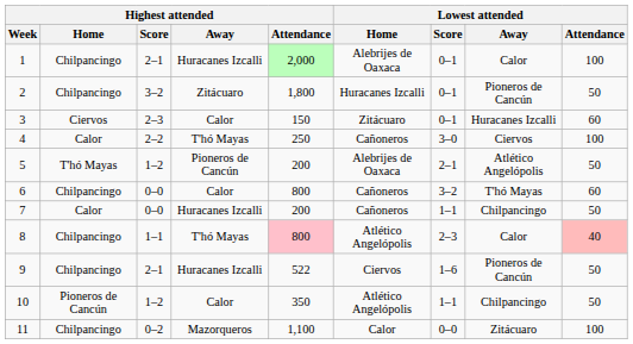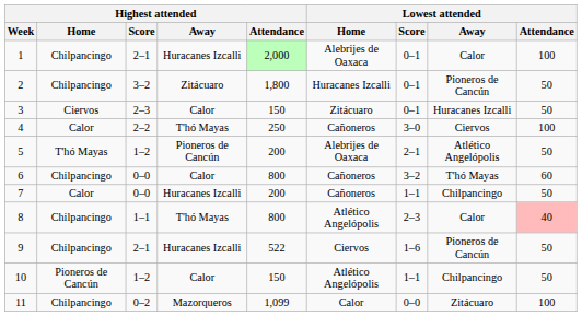 <table class="wikitable" style="text-align:center">
 <tr>
 <th colspan=5>Highest attended</th>
 <th colspan=4>Lowest attended</th>
 </tr>
 <tr>
 <th>Week</th>
 <th class="unsortable" width=120>Home</th>
 <th>Score</th>
 <th class="unsortable" width=120>Away</th>
 <th>Attendance</th>
 <th class="unsortable" width=120>Home</th>
 <th>Score</th>
 <th class="unsortable" width=120>Away</th>
 <th>Attendance</th>
 </tr>
 <tr>
 <td>1</td>
 <td>Chilpancingo</td>
 <td>2–1</td>
 <td>Huracanes Izcalli</td>
 <td bgcolor=BBFFBB>2,000</td>
 <td>Alebrijes de Oaxaca</td>
 <td>0–1</td>
 <td>Calor</td>
 <td>100</td>
 </tr>
 <tr>
 <td>2</td>
 <td>Chilpancingo</td>
 <td>3–2</td>
 <td>Zitácuaro</td>
 <td>1,800</td>
 <td>Huracanes Izcalli</td>
 <td>0–1</td>
 <td>Pioneros de Cancún</td>
 <td>50</td>
 </tr>
 <tr>
 <td>3</td>
 <td>Ciervos</td>
 <td>2–3</td>
 <td>Calor</td>
 <td>150</td>
 <td>Zitácuaro</td>
 <td>0–1</td>
 <td>Huracanes Izcalli</td>
-<td>60</td>
+<td>50</td>
 </tr>
 <tr>
 <td>4</td>
 <td>Calor</td>
 <td>2–2</td>
 <td>T'hó Mayas</td>
 <td>250</td>
 <td>Cañoneros</td>
 <td>3–0</td>
 <td>Ciervos</td>
 <td>100</td>
 </tr>
 <tr>
 <td>5</td>
 <td>T'hó Mayas</td>
 <td>1–2</td>
 <td>Pioneros de Cancún</td>
 <td>200</td>
 <td>Alebrijes de Oaxaca</td>
 <td>2–1</td>
 <td>Atlético Angelópolis</td>
 <td>50</td>
 </tr>
 <tr>
 <td>6</td>
 <td>Chilpancingo</td>
 <td>0–0</td>
 <td>Calor</td>
 <td>800</td>
 <td>Cañoneros</td>
 <td>3–2</td>
 <td>T'hó Mayas</td>
 <td>60</td>
 </tr>
 <tr>
 <td>7</td>
 <td>Calor</td>
 <td>0–0</td>
 <td>Huracanes Izcalli</td>
 <td>200</td>
 <td>Cañoneros</td>
 <td>1–1</td>
 <td>Chilpancingo</td>
 <td>50</td>
 </tr>
 <tr>
 <td>8</td>
 <td>Chilpancingo</td>
 <td>1–1</td>
 <td>T'hó Mayas</td>
-<td style="background: pink;">800</td>
+<td>800</td>
 <td>Atlético Angelópolis</td>
 <td>2–3</td>
 <td>Calor</td>
 <td bgcolor=FFBBBB>40</td>
 </tr>
 <tr>
 <td>9</td>
 <td>Chilpancingo</td>
 <td>2–1</td>
 <td>Huracanes Izcalli</td>
 <td>522</td>
 <td>Ciervos</td>
 <td>1–6</td>
 <td>Pioneros de Cancún</td>
 <td>50</td>
 </tr>
 <tr>
 <td>10</td>
 <td>Pioneros de Cancún</td>
 <td>1–2</td>
 <td>Calor</td>
-<td>350</td>
+<td>150</td>
 <td>Atlético Angelópolis</td>
 <td>1–1</td>
 <td>Chilpancingo</td>
 <td>50</td>
 </tr>
 <tr>
 <td>11</td>
 <td>Chilpancingo</td>
 <td>0–2</td>
 <td>Mazorqueros</td>
-<td>1,100</td>
+<td>1,099</td>
 <td>Calor</td>
 <td>0–0</td>
 <td>Zitácuaro</td>
 <td>100</td>
 </tr>
 </table>
